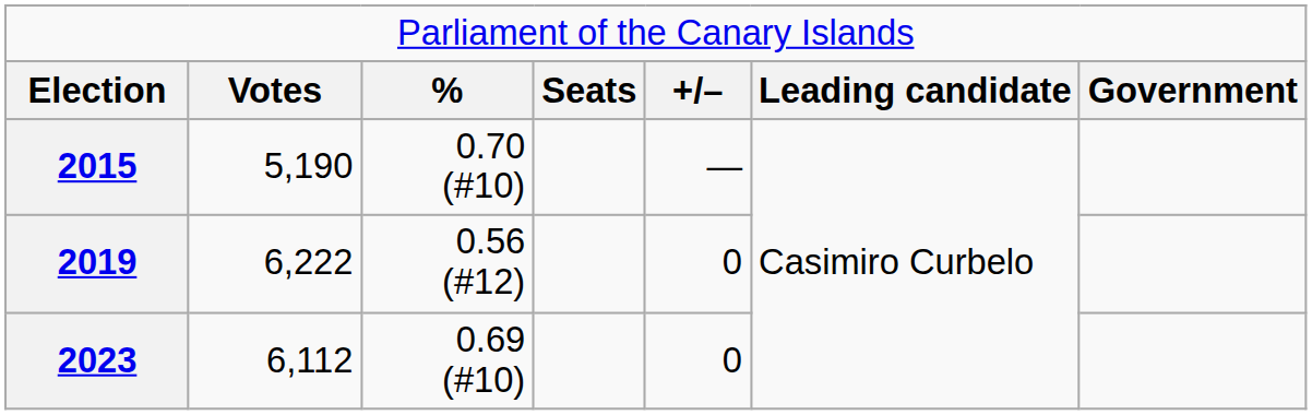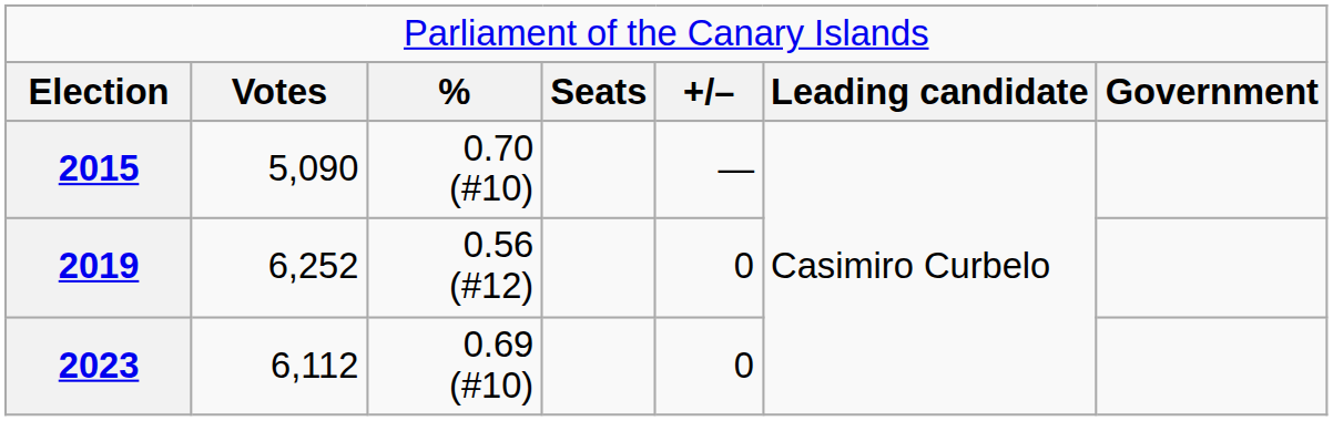 <table class="wikitable" style="text-align:right;">
 <tr>
 <td colspan="8" align="center"><a href='#'>Parliament of the Canary Islands</a></td>
 </tr>
 <tr>
 <th width="75">Election</th>
 <th width="70">Votes</th>
 <th width="70">%</th>
 <th>Seats</th>
 <th width="40">+/–</th>
 <th>Leading candidate</th>
 <th>Government</th>
 </tr>
 <tr>
 <th><a href='#'>2015</a></th>
-<td>5,190</td>
+<td>5,090</td>
 <td>0.70 (#10)</td>
 <td></td>
 <td>—</td>
 <td rowspan="3" align="left">Casimiro Curbelo</td>
 <td></td>
 </tr>
 <tr>
 <th><a href='#'>2019</a></th>
-<td>6,222</td>
+<td>6,252</td>
 <td>0.56 (#12)</td>
 <td></td>
 <td>0</td>
 <td></td>
 </tr>
 <tr>
 <th><a href='#'>2023</a></th>
 <td>6,112</td>
 <td>0.69 (#10)</td>
 <td></td>
 <td>0</td>
 <td></td>
 </tr>
 </table>
